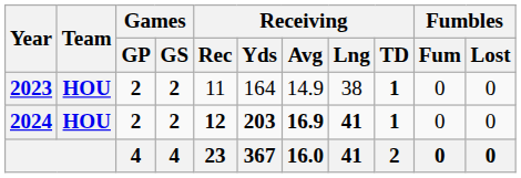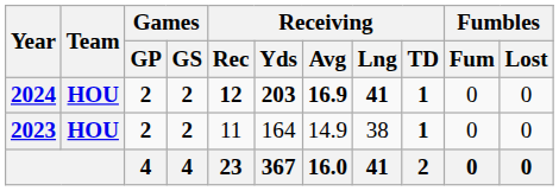 <table class="wikitable" style="text-align:center;">
 <tr>
 <th rowspan="2">Year</th>
 <th rowspan="2">Team</th>
 <th colspan="2">Games</th>
 <th colspan="5">Receiving</th>
 <th colspan="2">Fumbles</th>
 </tr>
 <tr>
 <th>GP</th>
 <th>GS</th>
 <th>Rec</th>
 <th>Yds</th>
 <th>Avg</th>
 <th>Lng</th>
 <th>TD</th>
 <th>Fum</th>
 <th>Lost</th>
 </tr>
 <tr>
+<th><a href='#'>2024</a></th>
+<th><a href='#'>HOU</a></th>
+<td><strong>2</strong></td>
+<td><strong>2</strong></td>
+<td><strong>12</strong></td>
+<td><strong>203</strong></td>
+<td><strong>16.9</strong></td>
+<td><strong>41</strong></td>
+<td><strong>1</strong></td>
+<td>0</td>
+<td>0</td>
+</tr>
+<tr>
 <th><a href='#'>2023</a></th>
 <th><a href='#'>HOU</a></th>
 <td><strong>2</strong></td>
 <td><strong>2</strong></td>
 <td>11</td>
 <td>164</td>
 <td>14.9</td>
 <td>38</td>
-<td><strong>1</strong></td>
-<td>0</td>
-<td>0</td>
-</tr>
-<tr>
-<th><a href='#'>2024</a></th>
-<th><a href='#'>HOU</a></th>
-<td><strong>2</strong></td>
-<td><strong>2</strong></td>
-<td><strong>12</strong></td>
-<td><strong>203</strong></td>
-<td><strong>16.9</strong></td>
-<td><strong>41</strong></td>
 <td><strong>1</strong></td>
 <td>0</td>
 <td>0</td>
 </tr>
 <tr>
 <th colspan="2"></th>
 <th>4</th>
 <th>4</th>
 <th>23</th>
 <th>367</th>
 <th>16.0</th>
 <th>41</th>
 <th>2</th>
 <th>0</th>
 <th>0</th>
 </tr>
 </table>
